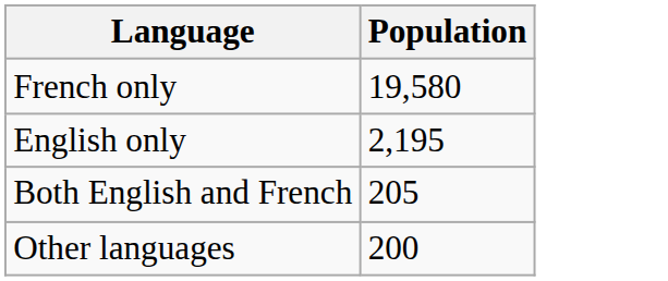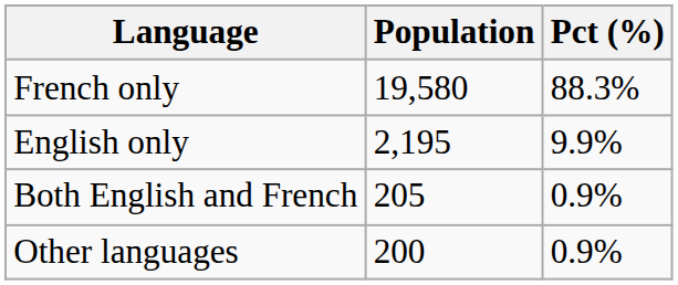 <table class="wikitable">
 <tr>
 <th>Language</th>
 <th>Population</th>
+<th>Pct (%)</th>
 </tr>
 <tr>
 <td>French only</td>
 <td>19,580</td>
+<td>88.3%</td>
 </tr>
 <tr>
 <td>English only</td>
 <td>2,195</td>
+<td>9.9%</td>
 </tr>
 <tr>
 <td>Both English and French</td>
 <td>205</td>
+<td>0.9%</td>
 </tr>
 <tr>
 <td>Other languages</td>
 <td>200</td>
+<td>0.9%</td>
 </tr>
 </table>
